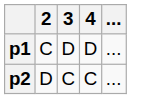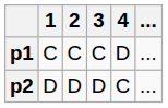 <table class="wikitable">
 <tr>
 <th></th>
+<th>1</th>
 <th>2</th>
 <th>3</th>
 <th>4</th>
 <th>...</th>
 </tr>
 <tr>
 <th>p1</th>
 <td>C</td>
-<td>D</td>
+<td>C</td>
+<td>C</td>
 <td>D</td>
 <td>...</td>
 </tr>
 <tr>
 <th>p2</th>
 <td>D</td>
-<td>C</td>
+<td>D</td>
+<td>D</td>
 <td>C</td>
 <td>...</td>
 </tr>
 </table>
